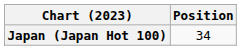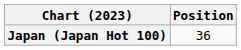 <table class="wikitable plainrowheaders" style="text-align:center">
 <tr>
 <th scope="col">Chart (2023)</th>
 <th scope="col">Position</th>
 </tr>
 <tr>
 <th scope="row">Japan (Japan Hot 100)</th>
-<td>34</td>
+<td>36</td>
 </tr>
 </table>
